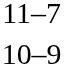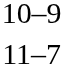 <table style="text-align:center">
 <tr>
 <th width=200></th>
 <th width=100></th>
 <th width=200></th>
 </tr>
 <tr>
 <td align=right><strong></strong></td>
-<td>11–7</td>
+<td>10–9</td>
 <td align=left></td>
 </tr>
 <tr>
 <td align=right><strong></strong></td>
-<td>10–9</td>
+<td>11–7</td>
 <td align=left></td>
 </tr>
 </table>
